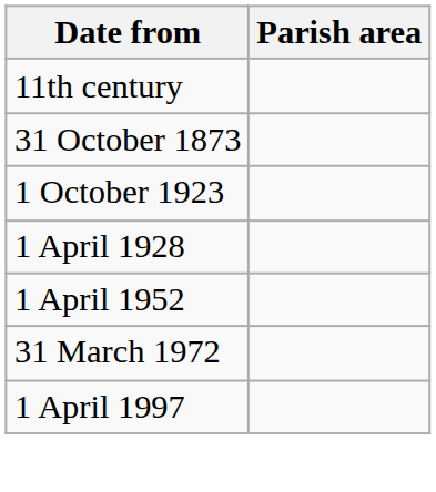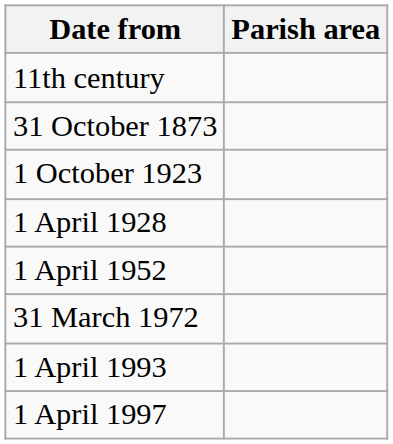 <table class="wikitable" align=right>
 <tr>
 <th>Date from</th>
 <th>Parish area</th>
 </tr>
 <tr>
 <td> 11th century</td>
 <td></td>
 </tr>
 <tr>
 <td>31 October 1873</td>
 <td></td>
 </tr>
 <tr>
 <td>1 October 1923</td>
 <td></td>
 </tr>
 <tr>
 <td>1 April 1928</td>
 <td></td>
 </tr>
 <tr>
 <td>1 April 1952</td>
 <td></td>
 </tr>
 <tr>
 <td>31 March 1972</td>
 <td></td>
 </tr>
 <tr>
+<td>1 April 1993</td>
+<td></td>
+</tr>
+<tr>
 <td>1 April 1997</td>
 <td></td>
 </tr>
 </table>
